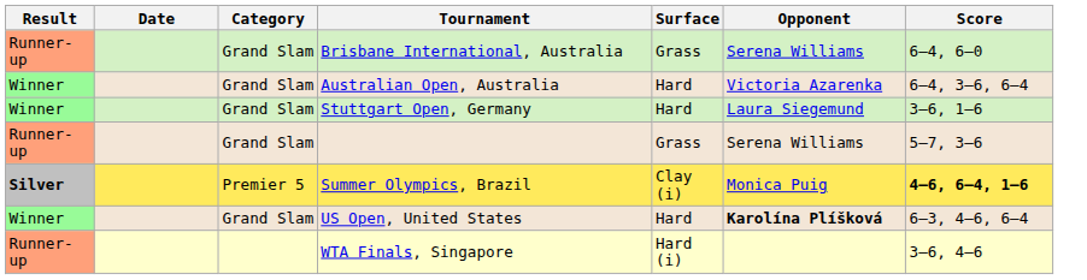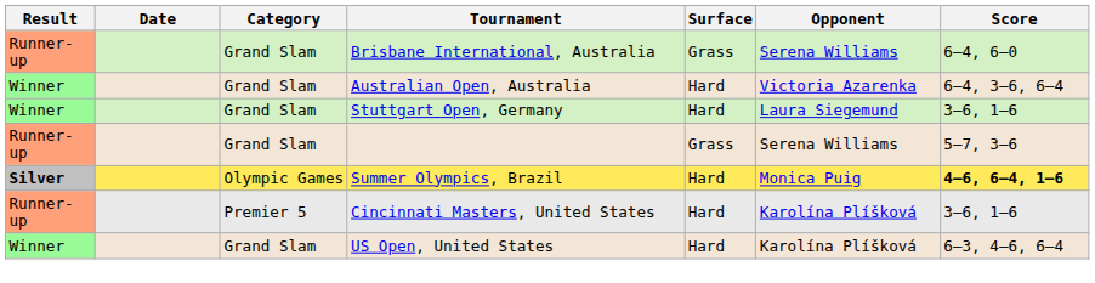 <table class="sortable wikitable">
 <tr>
 <th width=70>Result</th>
 <th width=100>Date</th>
 <th>Category</th>
 <th width=280>Tournament</th>
 <th width=50>Surface</th>
 <th width=150>Opponent</th>
 <th width=120>Score</th>
 </tr>
 <tr bgcolor=#d4f1c5>
 <td bgcolor=FFA07A>Runner-up</td>
 <td></td>
 <td>Grand Slam</td>
 <td><a href='#'>Brisbane International</a>, Australia</td>
 <td>Grass</td>
 <td> <a href='#'>Serena Williams</a></td>
 <td>6–4, 6–0</td>
 </tr>
 <tr bgcolor=#f3e6d7>
 <td bgcolor=98FB98>Winner</td>
 <td></td>
 <td>Grand Slam</td>
 <td><a href='#'>Australian Open</a>, Australia</td>
 <td>Hard</td>
 <td> <a href='#'>Victoria Azarenka</a></td>
 <td>6–4, 3–6, 6–4</td>
 </tr>
 <tr bgcolor=#d4f1c5>
 <td bgcolor=98FB98>Winner</td>
 <td></td>
 <td>Grand Slam</td>
 <td><a href='#'>Stuttgart Open</a>, Germany</td>
 <td>Hard</td>
 <td> <a href='#'>Laura Siegemund</a></td>
 <td>3–6, 1–6</td>
 </tr>
 <tr bgcolor=#f3e6d7>
 <td bgcolor=FFA07A>Runner-up</td>
 <td></td>
 <td>Grand Slam</td>
 <td></td>
 <td>Grass</td>
 <td> Serena Williams</td>
 <td>5–7, 3–6</td>
 </tr>
 <tr bgcolor=#FFEA5C>
 <td bgcolor=silver><strong>Silver</strong></td>
 <td></td>
-<td>Premier 5</td>
+<td>Olympic Games</td>
 <td><a href='#'>Summer Olympics</a>, Brazil</td>
-<td>Clay (i)</td>
+<td>Hard</td>
 <td> <a href='#'>Monica Puig</a></td>
 <td><strong>4–6, 6–4, 1–6</strong></td>
+</tr>
+<tr bgcolor=E9E9E9>
+<td bgcolor=FFA07A>Runner-up</td>
+<td></td>
+<td>Premier 5</td>
+<td><a href='#'>Cincinnati Masters</a>, United States</td>
+<td>Hard</td>
+<td> <a href='#'>Karolína Plíšková</a></td>
+<td>3–6, 1–6</td>
 </tr>
 <tr bgcolor=#f3e6d7>
 <td bgcolor=98FB98>Winner</td>
 <td></td>
 <td>Grand Slam</td>
 <td><a href='#'>US Open</a>, United States</td>
 <td>Hard</td>
-<td><strong> Karolína Plíšková</strong></td>
+<td> Karolína Plíšková</td>
 <td>6–3, 4–6, 6–4</td>
 </tr>
-<tr bgcolor=#ffc>
-<td bgcolor=FFA07A>Runner-up</td>
-<td></td>
-<td></td>
-<td><a href='#'>WTA Finals</a>, Singapore</td>
-<td>Hard (i)</td>
-<td></td>
-<td>3–6, 4–6</td>
-</tr>
 </table>
